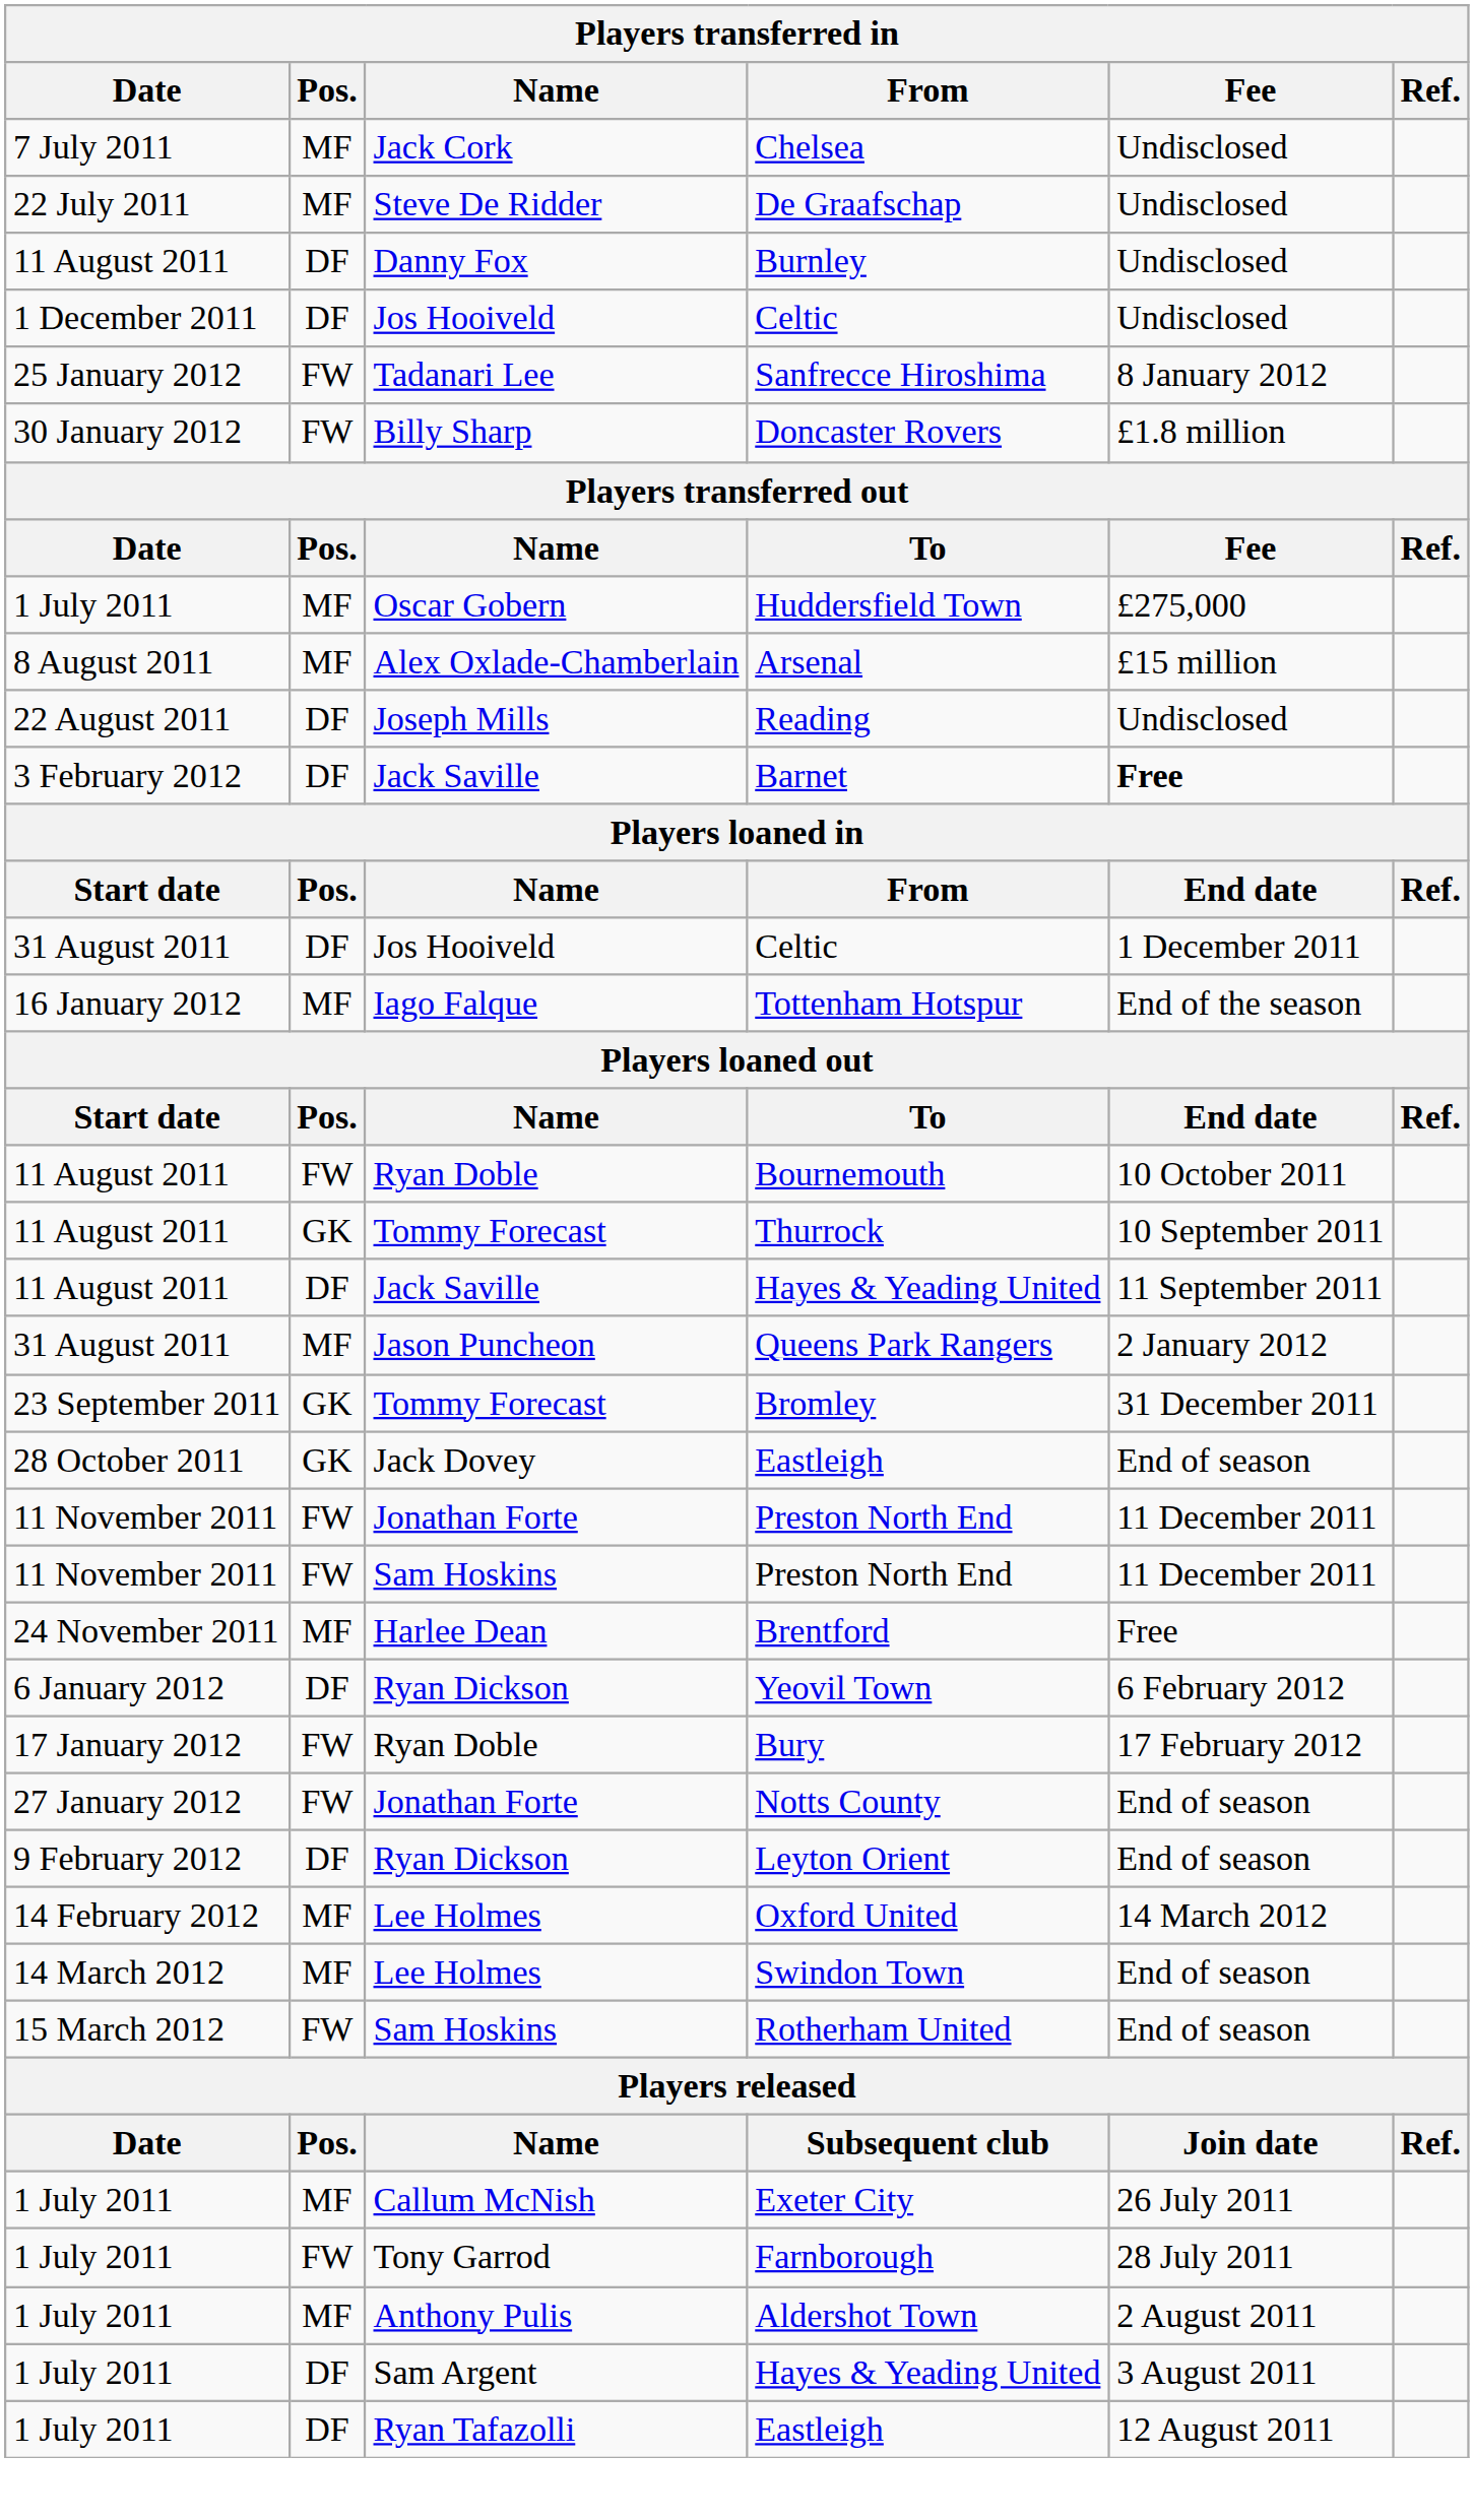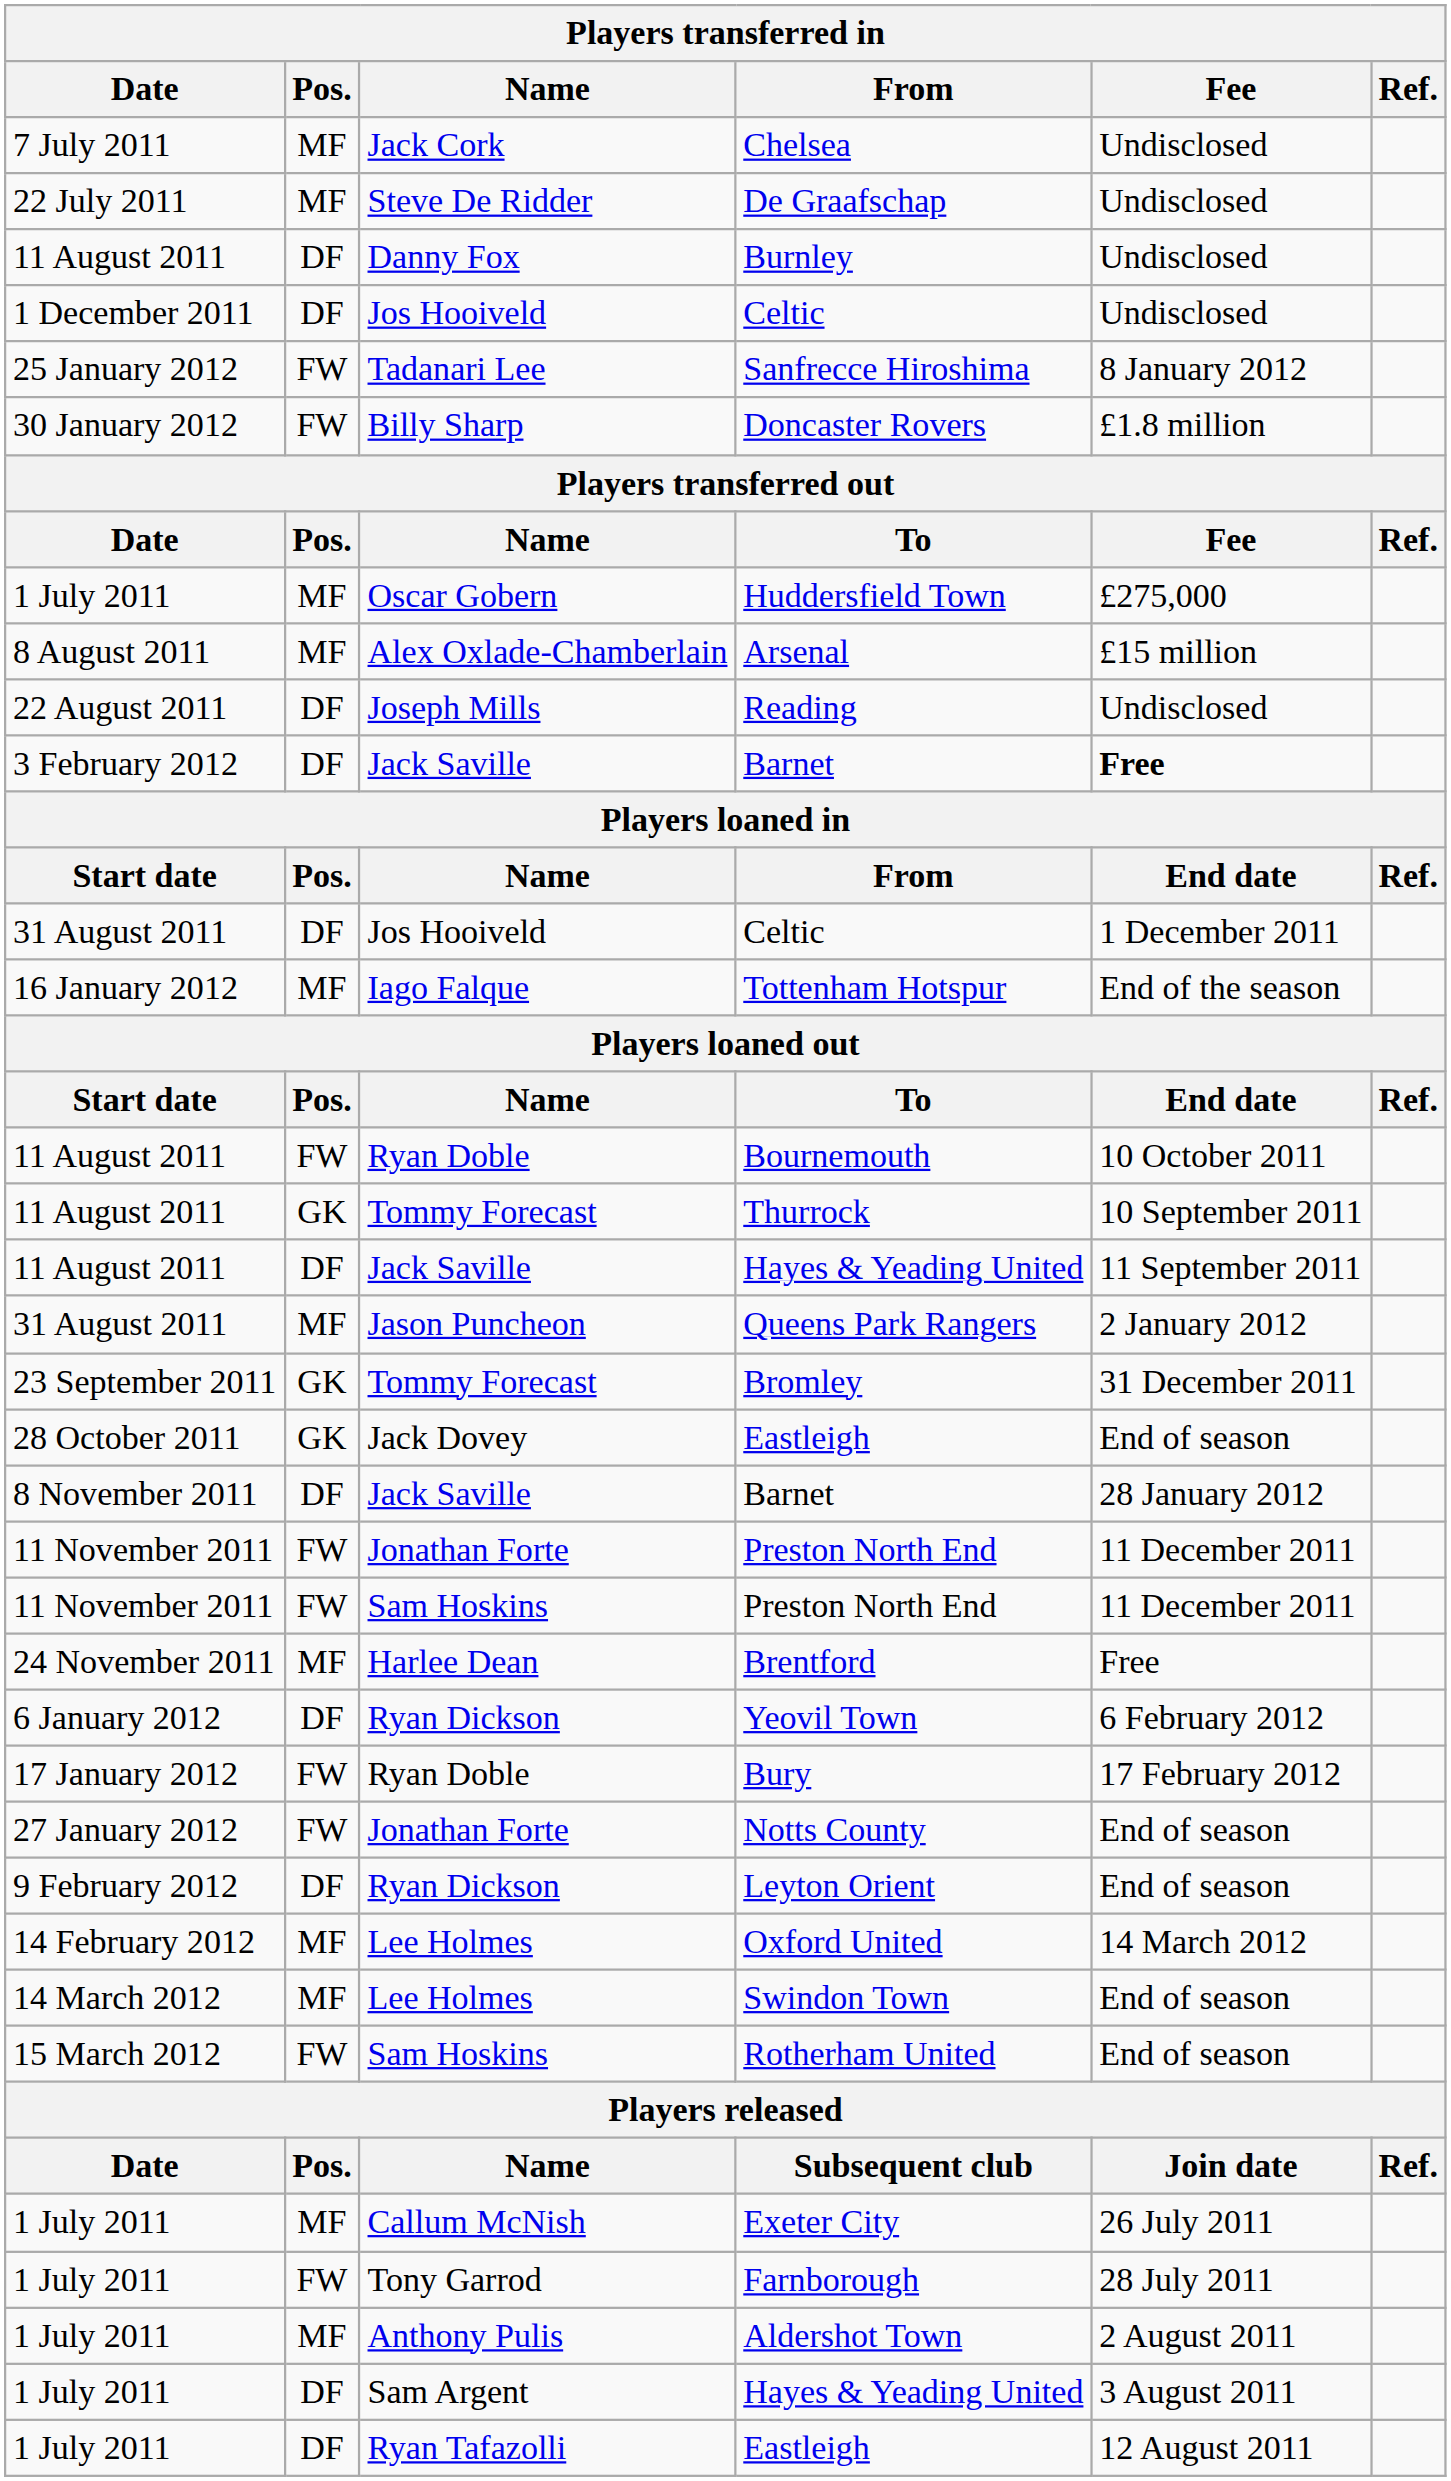 <table class="wikitable" style="font-size:95%;">
 <tr>
 <th colspan="6">Players transferred in</th>
 </tr>
 <tr>
 <th>Date</th>
 <th>Pos.</th>
 <th>Name</th>
 <th>From</th>
 <th>Fee</th>
 <th>Ref.</th>
 </tr>
 <tr>
 <td>7 July 2011</td>
 <td align="center">MF</td>
 <td> <a href='#'>Jack Cork</a></td>
 <td> <a href='#'>Chelsea</a></td>
 <td>Undisclosed</td>
 <td align="center"></td>
 </tr>
 <tr>
 <td>22 July 2011</td>
 <td align="center">MF</td>
 <td> <a href='#'>Steve De Ridder</a></td>
 <td> <a href='#'>De Graafschap</a></td>
 <td>Undisclosed</td>
 <td align="center"></td>
 </tr>
 <tr>
 <td>11 August 2011</td>
 <td align="center">DF</td>
 <td> <a href='#'>Danny Fox</a></td>
 <td> <a href='#'>Burnley</a></td>
 <td>Undisclosed</td>
 <td align="center"></td>
 </tr>
 <tr>
 <td>1 December 2011</td>
 <td align="center">DF</td>
 <td> <a href='#'>Jos Hooiveld</a></td>
 <td> <a href='#'>Celtic</a></td>
 <td>Undisclosed</td>
 <td align="center"></td>
 </tr>
 <tr>
 <td>25 January 2012</td>
 <td align="center">FW</td>
 <td> <a href='#'>Tadanari Lee</a></td>
 <td> <a href='#'>Sanfrecce Hiroshima</a></td>
 <td>8 January 2012</td>
 <td align="center"></td>
 </tr>
 <tr>
 <td>30 January 2012</td>
 <td align="center">FW</td>
 <td> <a href='#'>Billy Sharp</a></td>
 <td> <a href='#'>Doncaster Rovers</a></td>
 <td>£1.8 million</td>
 <td align="center"></td>
 </tr>
 <tr>
 <th colspan="6">Players transferred out</th>
 </tr>
 <tr>
 <th>Date</th>
 <th>Pos.</th>
 <th>Name</th>
 <th>To</th>
 <th>Fee</th>
 <th>Ref.</th>
 </tr>
 <tr>
 <td>1 July 2011</td>
 <td align="center">MF</td>
 <td> <a href='#'>Oscar Gobern</a></td>
 <td> <a href='#'>Huddersfield Town</a></td>
 <td>£275,000</td>
 <td align="center"></td>
 </tr>
 <tr>
 <td>8 August 2011</td>
 <td align="center">MF</td>
 <td> <a href='#'>Alex Oxlade-Chamberlain</a></td>
 <td> <a href='#'>Arsenal</a></td>
 <td>£15 million</td>
 <td align="center"></td>
 </tr>
 <tr>
 <td>22 August 2011</td>
 <td align="center">DF</td>
 <td> <a href='#'>Joseph Mills</a></td>
 <td> <a href='#'>Reading</a></td>
 <td>Undisclosed</td>
 <td align="center"></td>
 </tr>
 <tr>
 <td>3 February 2012</td>
 <td align="center">DF</td>
 <td> <a href='#'>Jack Saville</a></td>
 <td> <a href='#'>Barnet</a></td>
 <td><strong>Free</strong></td>
 <td align="center"></td>
 </tr>
 <tr>
 <th colspan="6">Players loaned in</th>
 </tr>
 <tr>
 <th>Start date</th>
 <th>Pos.</th>
 <th>Name</th>
 <th>From</th>
 <th>End date</th>
 <th>Ref.</th>
 </tr>
 <tr>
 <td>31 August 2011</td>
 <td align="center">DF</td>
 <td> Jos Hooiveld</td>
 <td> Celtic</td>
 <td>1 December 2011</td>
 <td align="center"></td>
 </tr>
 <tr>
 <td>16 January 2012</td>
 <td align="center">MF</td>
 <td> <a href='#'>Iago Falque</a></td>
 <td> <a href='#'>Tottenham Hotspur</a></td>
 <td>End of the season</td>
 <td align="center"></td>
 </tr>
 <tr>
 <th colspan="6">Players loaned out</th>
 </tr>
 <tr>
 <th>Start date</th>
 <th>Pos.</th>
 <th>Name</th>
 <th>To</th>
 <th>End date</th>
 <th>Ref.</th>
 </tr>
 <tr>
 <td>11 August 2011</td>
 <td align="center">FW</td>
 <td> <a href='#'>Ryan Doble</a></td>
 <td> <a href='#'>Bournemouth</a></td>
 <td>10 October 2011</td>
 <td align="center"></td>
 </tr>
 <tr>
 <td>11 August 2011</td>
 <td align="center">GK</td>
 <td> <a href='#'>Tommy Forecast</a></td>
 <td> <a href='#'>Thurrock</a></td>
 <td>10 September 2011</td>
 <td align="center"></td>
 </tr>
 <tr>
 <td>11 August 2011</td>
 <td align="center">DF</td>
 <td> <a href='#'>Jack Saville</a></td>
 <td> <a href='#'>Hayes & Yeading United</a></td>
 <td>11 September 2011</td>
 <td align="center"></td>
 </tr>
 <tr>
 <td>31 August 2011</td>
 <td align="center">MF</td>
 <td> <a href='#'>Jason Puncheon</a></td>
 <td> <a href='#'>Queens Park Rangers</a></td>
 <td>2 January 2012</td>
 <td align="center"></td>
 </tr>
 <tr>
 <td>23 September 2011</td>
 <td align="center">GK</td>
 <td> <a href='#'>Tommy Forecast</a></td>
 <td> <a href='#'>Bromley</a></td>
 <td>31 December 2011</td>
 <td align="center"></td>
 </tr>
 <tr>
 <td>28 October 2011</td>
 <td align="center">GK</td>
 <td> Jack Dovey</td>
 <td> <a href='#'>Eastleigh</a></td>
 <td>End of season</td>
 <td align="center"></td>
 </tr>
 <tr>
+<td>8 November 2011</td>
+<td align="center">DF</td>
+<td> <a href='#'>Jack Saville</a></td>
+<td> Barnet</td>
+<td>28 January 2012</td>
+<td align="center"></td>
+</tr>
+<tr>
 <td>11 November 2011</td>
 <td align="center">FW</td>
 <td> <a href='#'>Jonathan Forte</a></td>
 <td> <a href='#'>Preston North End</a></td>
 <td>11 December 2011</td>
 <td align="center"></td>
 </tr>
 <tr>
 <td>11 November 2011</td>
 <td align="center">FW</td>
 <td> <a href='#'>Sam Hoskins</a></td>
 <td> Preston North End</td>
 <td>11 December 2011</td>
 <td align="center"></td>
 </tr>
 <tr>
 <td>24 November 2011</td>
 <td align="center">MF</td>
 <td> <a href='#'>Harlee Dean</a></td>
 <td> <a href='#'>Brentford</a></td>
 <td>Free</td>
 <td align="center"></td>
 </tr>
 <tr>
 <td>6 January 2012</td>
 <td align="center">DF</td>
 <td> <a href='#'>Ryan Dickson</a></td>
 <td> <a href='#'>Yeovil Town</a></td>
 <td>6 February 2012</td>
 <td align="center"></td>
 </tr>
 <tr>
 <td>17 January 2012</td>
 <td align="center">FW</td>
 <td> Ryan Doble</td>
 <td> <a href='#'>Bury</a></td>
 <td>17 February 2012</td>
 <td align="center"></td>
 </tr>
 <tr>
 <td>27 January 2012</td>
 <td align="center">FW</td>
 <td> <a href='#'>Jonathan Forte</a></td>
 <td> <a href='#'>Notts County</a></td>
 <td>End of season</td>
 <td align="center"></td>
 </tr>
 <tr>
 <td>9 February 2012</td>
 <td align="center">DF</td>
 <td> <a href='#'>Ryan Dickson</a></td>
 <td> <a href='#'>Leyton Orient</a></td>
 <td>End of season</td>
 <td align="center"></td>
 </tr>
 <tr>
 <td>14 February 2012</td>
 <td align="center">MF</td>
 <td> <a href='#'>Lee Holmes</a></td>
 <td> <a href='#'>Oxford United</a></td>
 <td>14 March 2012</td>
 <td align="center"></td>
 </tr>
 <tr>
 <td>14 March 2012</td>
 <td align="center">MF</td>
 <td> <a href='#'>Lee Holmes</a></td>
 <td>  <a href='#'>Swindon Town</a></td>
 <td>End of season</td>
 <td align="center"></td>
 </tr>
 <tr>
 <td>15 March 2012</td>
 <td align="center">FW</td>
 <td> <a href='#'>Sam Hoskins</a></td>
 <td> <a href='#'>Rotherham United</a></td>
 <td>End of season</td>
 <td align="center"></td>
 </tr>
 <tr>
 <th colspan="6">Players released</th>
 </tr>
 <tr>
 <th>Date</th>
 <th>Pos.</th>
 <th>Name</th>
 <th>Subsequent club</th>
 <th>Join date</th>
 <th>Ref.</th>
 </tr>
 <tr>
 <td>1 July 2011</td>
 <td align="center">MF</td>
 <td> <a href='#'>Callum McNish</a></td>
 <td> <a href='#'>Exeter City</a></td>
 <td>26 July 2011</td>
 <td align="center"></td>
 </tr>
 <tr>
 <td>1 July 2011</td>
 <td align="center">FW</td>
 <td> Tony Garrod</td>
 <td> <a href='#'>Farnborough</a></td>
 <td>28 July 2011</td>
 <td></td>
 </tr>
 <tr>
 <td>1 July 2011</td>
 <td align="center">MF</td>
 <td> <a href='#'>Anthony Pulis</a></td>
 <td> <a href='#'>Aldershot Town</a></td>
 <td>2 August 2011</td>
 <td align="center"></td>
 </tr>
 <tr>
 <td>1 July 2011</td>
 <td align="center">DF</td>
 <td> Sam Argent</td>
 <td> <a href='#'>Hayes & Yeading United</a></td>
 <td>3 August 2011</td>
 <td align="center"></td>
 </tr>
 <tr>
 <td>1 July 2011</td>
 <td align="center">DF</td>
 <td> <a href='#'>Ryan Tafazolli</a></td>
 <td> <a href='#'>Eastleigh</a></td>
 <td>12 August 2011</td>
 <td align="center"></td>
 </tr>
 </table>
